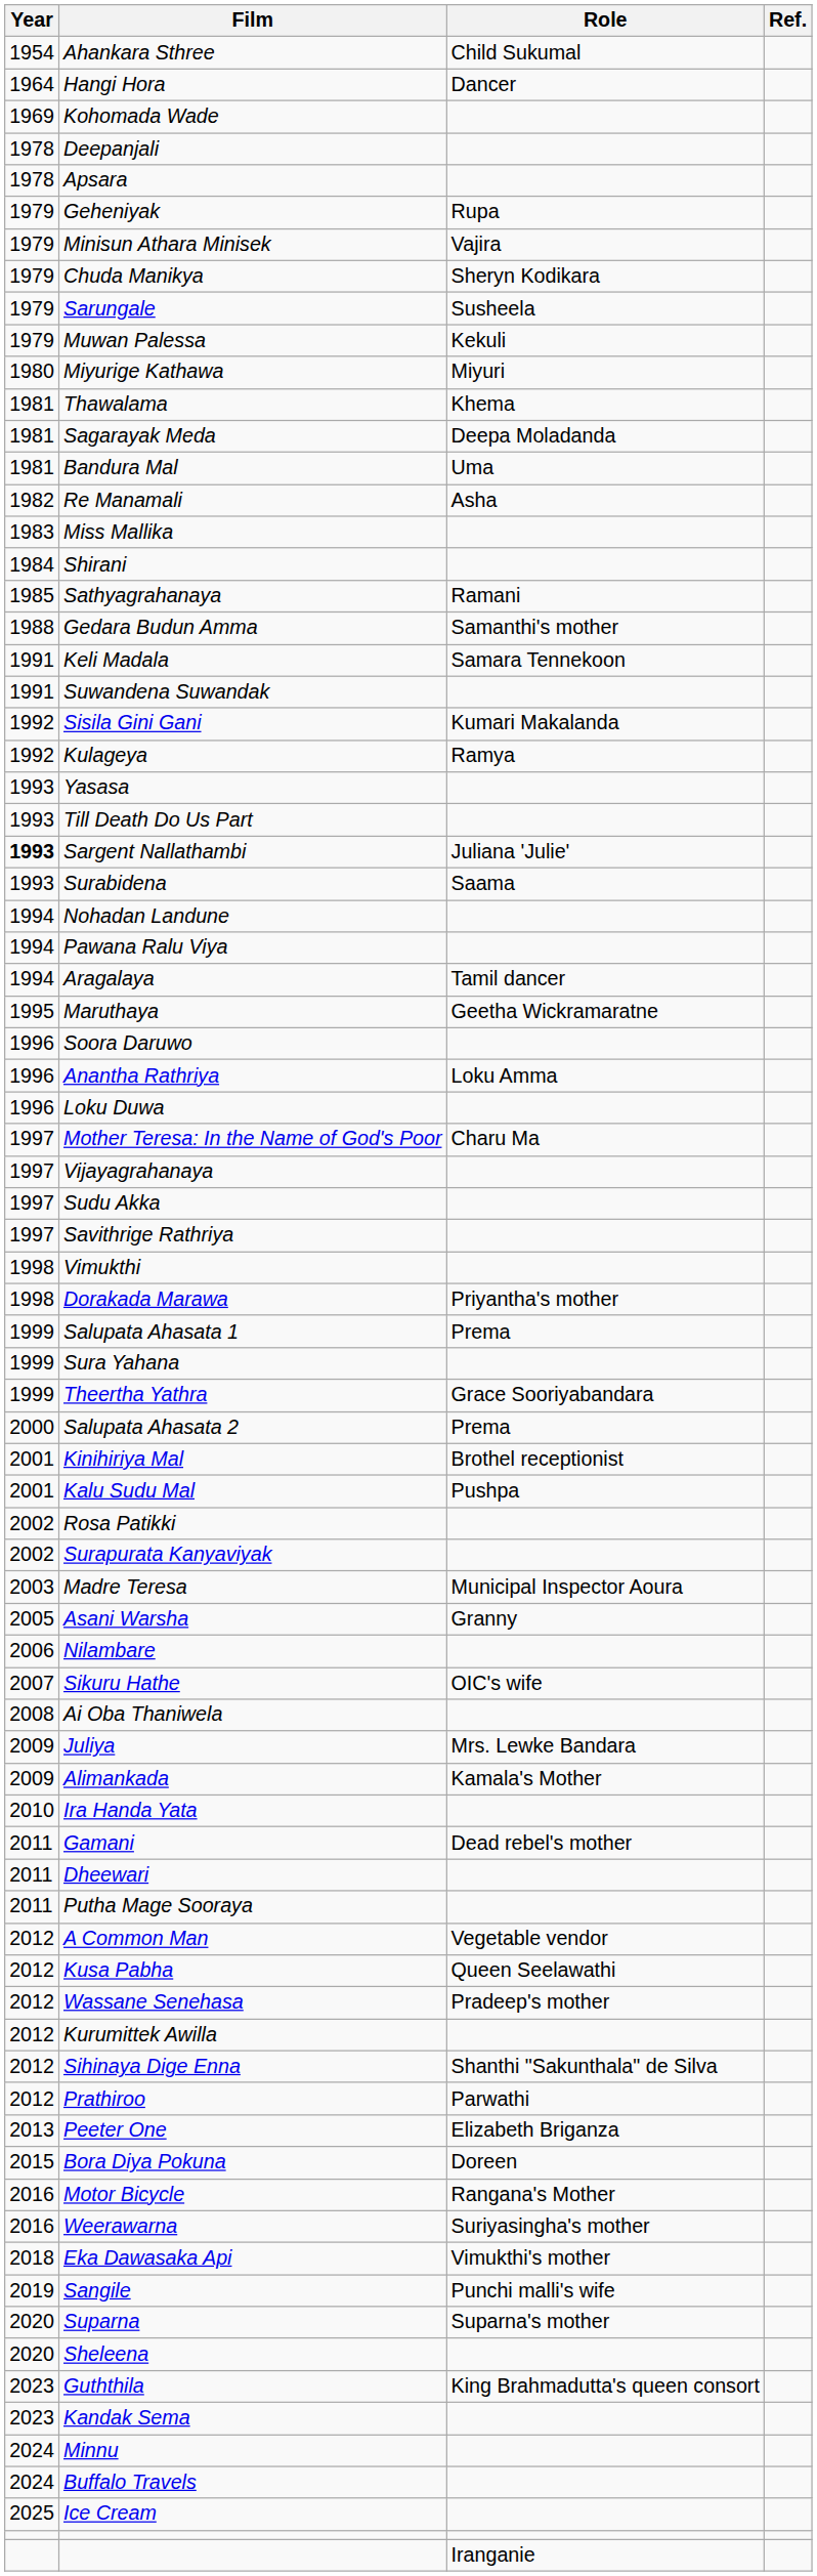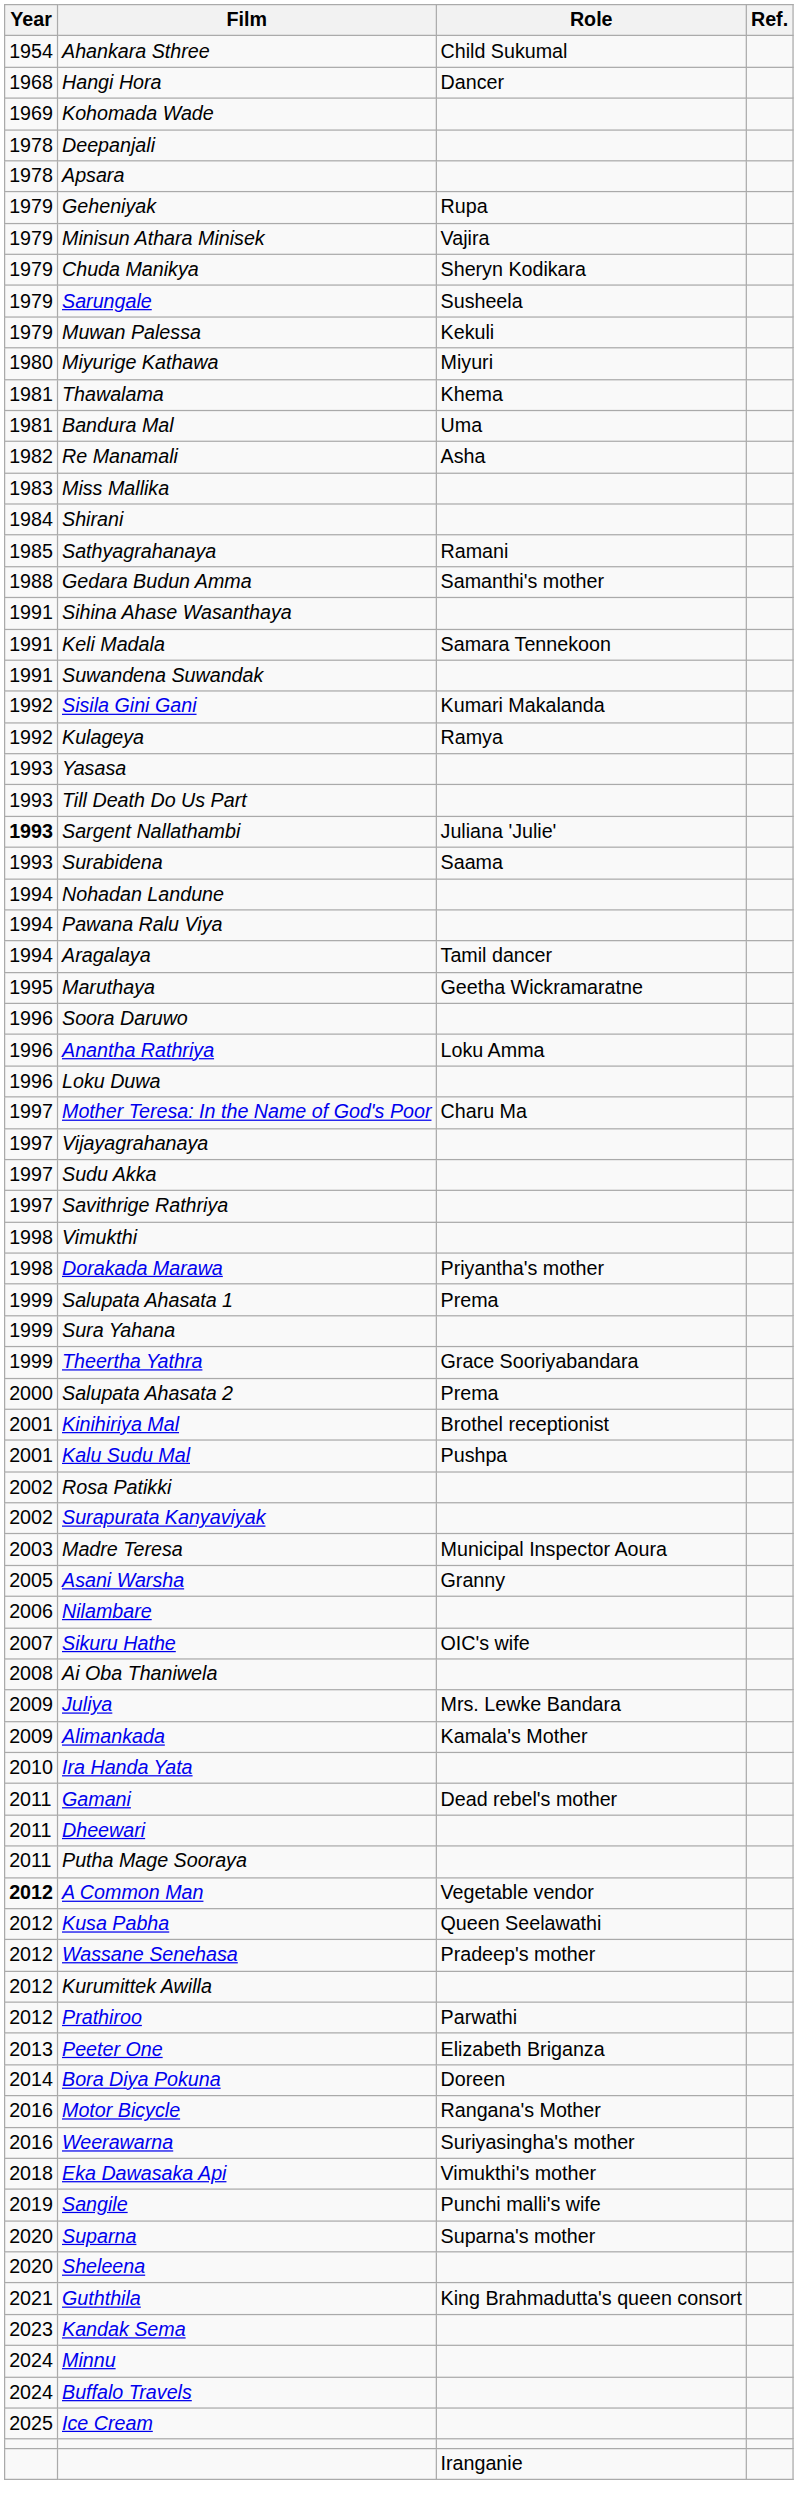 <table class="wikitable">
 <tr>
 <th>Year</th>
 <th>Film</th>
 <th>Role</th>
 <th>Ref.</th>
 </tr>
 <tr>
 <td>1954</td>
 <td><em>Ahankara Sthree</em></td>
 <td>Child Sukumal</td>
 <td></td>
 </tr>
 <tr>
-<td>1964</td>
+<td>1968</td>
 <td><em>Hangi Hora</em></td>
 <td>Dancer</td>
 <td></td>
 </tr>
 <tr>
 <td>1969</td>
 <td><em>Kohomada Wade</em></td>
 <td></td>
 <td></td>
 </tr>
 <tr>
 <td>1978</td>
 <td><em>Deepanjali</em></td>
 <td></td>
 <td></td>
 </tr>
 <tr>
 <td>1978</td>
 <td><em>Apsara</em></td>
 <td></td>
 <td></td>
 </tr>
 <tr>
 <td>1979</td>
 <td><em>Geheniyak</em></td>
 <td>Rupa</td>
 <td></td>
 </tr>
 <tr>
 <td>1979</td>
 <td><em>Minisun Athara Minisek</em></td>
 <td>Vajira</td>
 <td></td>
 </tr>
 <tr>
 <td>1979</td>
 <td><em>Chuda Manikya</em></td>
 <td>Sheryn Kodikara</td>
 <td></td>
 </tr>
 <tr>
 <td>1979</td>
 <td><em><a href='#'>Sarungale</a></em></td>
 <td>Susheela</td>
 <td></td>
 </tr>
 <tr>
 <td>1979</td>
 <td><em>Muwan Palessa</em></td>
 <td>Kekuli</td>
 <td></td>
 </tr>
 <tr>
 <td>1980</td>
 <td><em>Miyurige Kathawa</em></td>
 <td>Miyuri</td>
 <td></td>
 </tr>
 <tr>
 <td>1981</td>
 <td><em>Thawalama</em></td>
 <td>Khema</td>
 <td></td>
 </tr>
 <tr>
 <td>1981</td>
-<td><em>Sagarayak Meda</em></td>
-<td>Deepa Moladanda</td>
-<td></td>
-</tr>
-<tr>
-<td>1981</td>
 <td><em>Bandura Mal</em></td>
 <td>Uma</td>
 <td></td>
 </tr>
 <tr>
 <td>1982</td>
 <td><em>Re Manamali</em></td>
 <td>Asha</td>
 <td></td>
 </tr>
 <tr>
 <td>1983</td>
 <td><em>Miss Mallika</em></td>
 <td></td>
 <td></td>
 </tr>
 <tr>
 <td>1984</td>
 <td><em>Shirani</em></td>
 <td></td>
 <td></td>
 </tr>
 <tr>
 <td>1985</td>
 <td><em>Sathyagrahanaya</em></td>
 <td>Ramani</td>
 <td></td>
 </tr>
 <tr>
 <td>1988</td>
 <td><em>Gedara Budun Amma</em></td>
 <td>Samanthi's mother</td>
+<td></td>
+</tr>
+<tr>
+<td>1991</td>
+<td><em>Sihina Ahase Wasanthaya</em></td>
+<td></td>
 <td></td>
 </tr>
 <tr>
 <td>1991</td>
 <td><em>Keli Madala</em></td>
 <td>Samara Tennekoon</td>
 <td></td>
 </tr>
 <tr>
 <td>1991</td>
 <td><em>Suwandena Suwandak</em></td>
 <td></td>
 <td></td>
 </tr>
 <tr>
 <td>1992</td>
 <td><em><a href='#'>Sisila Gini Gani</a></em></td>
 <td>Kumari Makalanda</td>
 <td></td>
 </tr>
 <tr>
 <td>1992</td>
 <td><em>Kulageya</em></td>
 <td>Ramya</td>
 <td></td>
 </tr>
 <tr>
 <td>1993</td>
 <td><em>Yasasa</em></td>
 <td></td>
 <td></td>
 </tr>
 <tr>
 <td>1993</td>
 <td><em>Till Death Do Us Part</em></td>
 <td></td>
 <td></td>
 </tr>
 <tr>
 <td><strong>1993</strong></td>
 <td><em>Sargent Nallathambi</em></td>
 <td>Juliana 'Julie'</td>
 <td></td>
 </tr>
 <tr>
 <td>1993</td>
 <td><em>Surabidena</em></td>
 <td>Saama</td>
 <td></td>
 </tr>
 <tr>
 <td>1994</td>
 <td><em>Nohadan Landune</em></td>
 <td></td>
 <td></td>
 </tr>
 <tr>
 <td>1994</td>
 <td><em>Pawana Ralu Viya</em></td>
 <td></td>
 <td></td>
 </tr>
 <tr>
 <td>1994</td>
 <td><em>Aragalaya</em></td>
 <td>Tamil dancer</td>
 <td></td>
 </tr>
 <tr>
 <td>1995</td>
 <td><em>Maruthaya</em></td>
 <td>Geetha Wickramaratne</td>
 <td></td>
 </tr>
 <tr>
 <td>1996</td>
 <td><em>Soora Daruwo</em></td>
 <td></td>
 <td></td>
 </tr>
 <tr>
 <td>1996</td>
 <td><em><a href='#'>Anantha Rathriya</a></em></td>
 <td>Loku Amma</td>
 <td></td>
 </tr>
 <tr>
 <td>1996</td>
 <td><em>Loku Duwa</em></td>
 <td></td>
 <td></td>
 </tr>
 <tr>
 <td>1997</td>
 <td><em><a href='#'>Mother Teresa: In the Name of God's Poor</a></em></td>
 <td>Charu Ma</td>
 <td></td>
 </tr>
 <tr>
 <td>1997</td>
 <td><em>Vijayagrahanaya</em></td>
 <td></td>
 <td></td>
 </tr>
 <tr>
 <td>1997</td>
 <td><em>Sudu Akka</em></td>
 <td></td>
 <td></td>
 </tr>
 <tr>
 <td>1997</td>
 <td><em>Savithrige Rathriya</em></td>
 <td></td>
 <td></td>
 </tr>
 <tr>
 <td>1998</td>
 <td><em>Vimukthi</em></td>
 <td></td>
 <td></td>
 </tr>
 <tr>
 <td>1998</td>
 <td><em><a href='#'>Dorakada Marawa</a></em></td>
 <td>Priyantha's mother</td>
 <td></td>
 </tr>
 <tr>
 <td>1999</td>
 <td><em>Salupata Ahasata 1</em></td>
 <td>Prema</td>
 <td></td>
 </tr>
 <tr>
 <td>1999</td>
 <td><em>Sura Yahana</em></td>
 <td></td>
 <td></td>
 </tr>
 <tr>
 <td>1999</td>
 <td><em><a href='#'>Theertha Yathra</a></em></td>
 <td>Grace Sooriyabandara</td>
 <td></td>
 </tr>
 <tr>
 <td>2000</td>
 <td><em>Salupata Ahasata 2</em></td>
 <td>Prema</td>
 <td></td>
 </tr>
 <tr>
 <td>2001</td>
 <td><em><a href='#'>Kinihiriya Mal</a></em></td>
 <td>Brothel receptionist</td>
 <td></td>
 </tr>
 <tr>
 <td>2001</td>
 <td><em><a href='#'>Kalu Sudu Mal</a></em></td>
 <td>Pushpa</td>
 <td></td>
 </tr>
 <tr>
 <td>2002</td>
 <td><em>Rosa Patikki</em></td>
 <td></td>
 <td></td>
 </tr>
 <tr>
 <td>2002</td>
 <td><em><a href='#'>Surapurata Kanyaviyak</a></em></td>
 <td></td>
 <td></td>
 </tr>
 <tr>
 <td>2003</td>
 <td><em>Madre Teresa</em></td>
 <td>Municipal Inspector Aoura</td>
 <td></td>
 </tr>
 <tr>
 <td>2005</td>
 <td><em><a href='#'>Asani Warsha</a></em></td>
 <td>Granny</td>
 <td></td>
 </tr>
 <tr>
 <td>2006</td>
 <td><em><a href='#'>Nilambare</a></em></td>
 <td></td>
 <td></td>
 </tr>
 <tr>
 <td>2007</td>
 <td><em><a href='#'>Sikuru Hathe</a></em></td>
 <td>OIC's wife</td>
 <td></td>
 </tr>
 <tr>
 <td>2008</td>
 <td><em>Ai Oba Thaniwela</em></td>
 <td></td>
 <td></td>
 </tr>
 <tr>
 <td>2009</td>
 <td><em><a href='#'>Juliya</a></em></td>
 <td>Mrs. Lewke Bandara</td>
 <td></td>
 </tr>
 <tr>
 <td>2009</td>
 <td><em><a href='#'>Alimankada</a></em></td>
 <td>Kamala's Mother</td>
 <td></td>
 </tr>
 <tr>
 <td>2010</td>
 <td><em><a href='#'>Ira Handa Yata</a></em></td>
 <td></td>
 <td></td>
 </tr>
 <tr>
 <td>2011</td>
 <td><em><a href='#'>Gamani</a></em></td>
 <td>Dead rebel's mother</td>
 <td></td>
 </tr>
 <tr>
 <td>2011</td>
 <td><em><a href='#'>Dheewari</a></em></td>
 <td></td>
 <td></td>
 </tr>
 <tr>
 <td>2011</td>
 <td><em>Putha Mage Sooraya</em></td>
 <td></td>
 <td></td>
 </tr>
 <tr>
-<td>2012</td>
+<td><strong>2012</strong></td>
 <td><em><a href='#'>A Common Man</a></em></td>
 <td>Vegetable vendor</td>
 <td></td>
 </tr>
 <tr>
 <td>2012</td>
 <td><em><a href='#'>Kusa Pabha</a></em></td>
 <td>Queen Seelawathi</td>
 <td></td>
 </tr>
 <tr>
 <td>2012</td>
 <td><em><a href='#'>Wassane Senehasa</a></em></td>
 <td>Pradeep's mother</td>
 <td></td>
 </tr>
 <tr>
 <td>2012</td>
 <td><em>Kurumittek Awilla</em></td>
 <td></td>
 <td></td>
 </tr>
 <tr>
 <td>2012</td>
-<td><em><a href='#'>Sihinaya Dige Enna</a></em></td>
-<td>Shanthi "Sakunthala" de Silva</td>
-<td></td>
-</tr>
-<tr>
-<td>2012</td>
 <td><em><a href='#'>Prathiroo</a></em></td>
 <td>Parwathi</td>
 <td></td>
 </tr>
 <tr>
 <td>2013</td>
 <td><em><a href='#'>Peeter One</a></em></td>
 <td>Elizabeth Briganza</td>
 <td></td>
 </tr>
 <tr>
-<td>2015</td>
+<td>2014</td>
 <td><em><a href='#'>Bora Diya Pokuna</a></em></td>
 <td>Doreen</td>
 <td></td>
 </tr>
 <tr>
 <td>2016</td>
 <td><em><a href='#'>Motor Bicycle</a></em></td>
 <td>Rangana's Mother</td>
 <td></td>
 </tr>
 <tr>
 <td>2016</td>
 <td><em><a href='#'>Weerawarna</a></em></td>
 <td>Suriyasingha's mother</td>
 <td></td>
 </tr>
 <tr>
 <td>2018</td>
 <td><em><a href='#'>Eka Dawasaka Api</a></em></td>
 <td>Vimukthi's mother</td>
 <td></td>
 </tr>
 <tr>
 <td>2019</td>
 <td><em><a href='#'>Sangile</a></em></td>
 <td>Punchi malli's wife</td>
 <td></td>
 </tr>
 <tr>
 <td>2020</td>
 <td><em><a href='#'>Suparna</a></em></td>
 <td>Suparna's mother</td>
 <td></td>
 </tr>
 <tr>
 <td>2020</td>
 <td><em><a href='#'>Sheleena</a></em></td>
 <td></td>
 <td></td>
 </tr>
 <tr>
-<td>2023</td>
+<td>2021</td>
 <td><em><a href='#'>Guththila</a></em></td>
 <td>King Brahmadutta's queen consort</td>
 <td></td>
 </tr>
 <tr>
 <td>2023</td>
 <td><em><a href='#'>Kandak Sema</a></em></td>
 <td></td>
 <td></td>
 </tr>
 <tr>
 <td>2024</td>
 <td><em><a href='#'>Minnu</a></em></td>
 <td></td>
 <td></td>
 </tr>
 <tr>
 <td>2024</td>
 <td><em><a href='#'>Buffalo Travels</a></em></td>
 <td></td>
 <td></td>
 </tr>
 <tr>
 <td>2025</td>
 <td><em><a href='#'>Ice Cream</a></em></td>
 <td></td>
 <td></td>
 </tr>
 <tr>
 <td></td>
 <td></td>
 <td></td>
 <td></td>
 </tr>
 <tr>
 <td></td>
 <td></td>
 <td>Iranganie</td>
 <td></td>
 </tr>
 </table>
